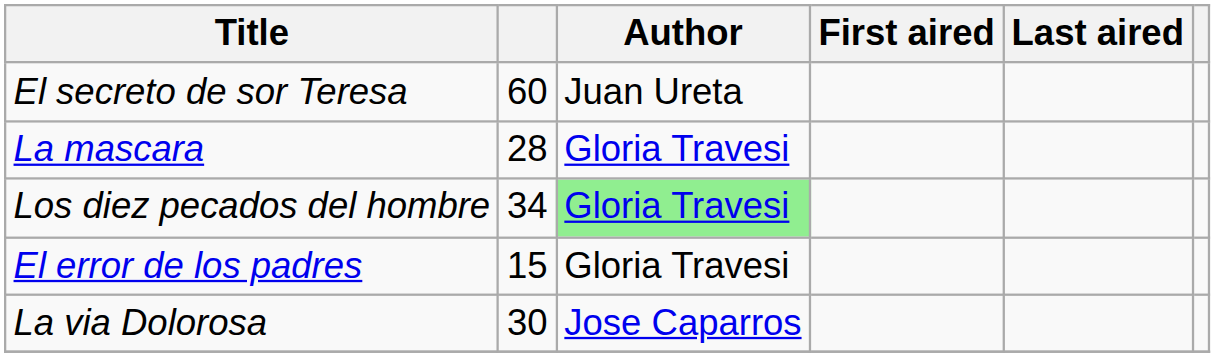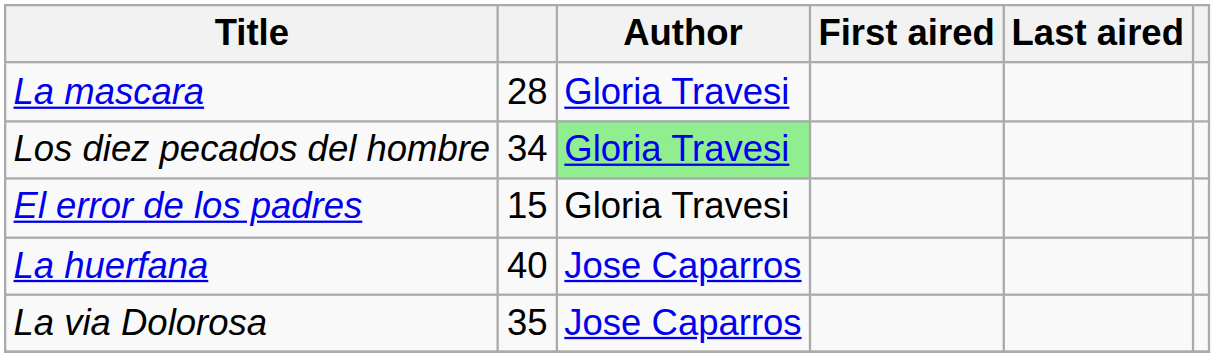 <table class="wikitable sortable">
 <tr>
 <th>Title</th>
 <th></th>
 <th>Author</th>
 <th>First aired</th>
 <th>Last aired</th>
 <th></th>
-</tr>
-<tr>
-<td><em>El secreto de sor Teresa</em></td>
-<td>60</td>
-<td>Juan Ureta</td>
-<td></td>
-<td></td>
-<td></td>
 </tr>
 <tr>
 <td><em><a href='#'>La mascara</a></em></td>
 <td>28</td>
 <td><a href='#'>Gloria Travesi</a></td>
 <td></td>
 <td></td>
 <td></td>
 </tr>
 <tr>
 <td><em>Los diez pecados del hombre</em></td>
 <td>34</td>
 <td style="background: lightgreen;"><a href='#'>Gloria Travesi</a></td>
 <td></td>
 <td></td>
 <td></td>
 </tr>
 <tr>
 <td><em><a href='#'>El error de los padres</a></em></td>
 <td>15</td>
 <td>Gloria Travesi</td>
 <td></td>
 <td></td>
 <td></td>
 </tr>
 <tr>
+<td><em><a href='#'>La huerfana</a></em></td>
+<td>40</td>
+<td><a href='#'>Jose Caparros</a></td>
+<td></td>
+<td></td>
+<td></td>
+</tr>
+<tr>
 <td><em>La via Dolorosa</em></td>
-<td>30</td>
+<td>35</td>
 <td><a href='#'>Jose Caparros</a></td>
 <td></td>
 <td></td>
 <td></td>
 </tr>
 <tr>
 </tr>
 </table>
